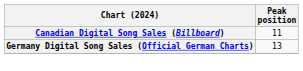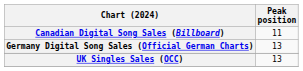 <table class="wikitable sortable plainrowheaders" style="text-align:center">
 <tr>
 <th scope="col">Chart (2024)</th>
 <th scope="col">Peak<br>position</th>
 </tr>
 <tr>
 <th scope="row"><a href='#'>Canadian Digital Song Sales</a> (<em><a href='#'>Billboard</a></em>)</th>
 <td>11</td>
 </tr>
 <tr>
 <th scope="row">Germany Digital Song Sales (<a href='#'>Official German Charts</a>)</th>
 <td>13</td>
 </tr>
 <tr>
 </tr>
 <tr>
+<th scope="row"><a href='#'>UK Singles Sales</a> (<a href='#'>OCC</a>)</th>
+<td>13</td>
+</tr>
+<tr>
 </tr>
 <tr>
 </tr>
 </table>
